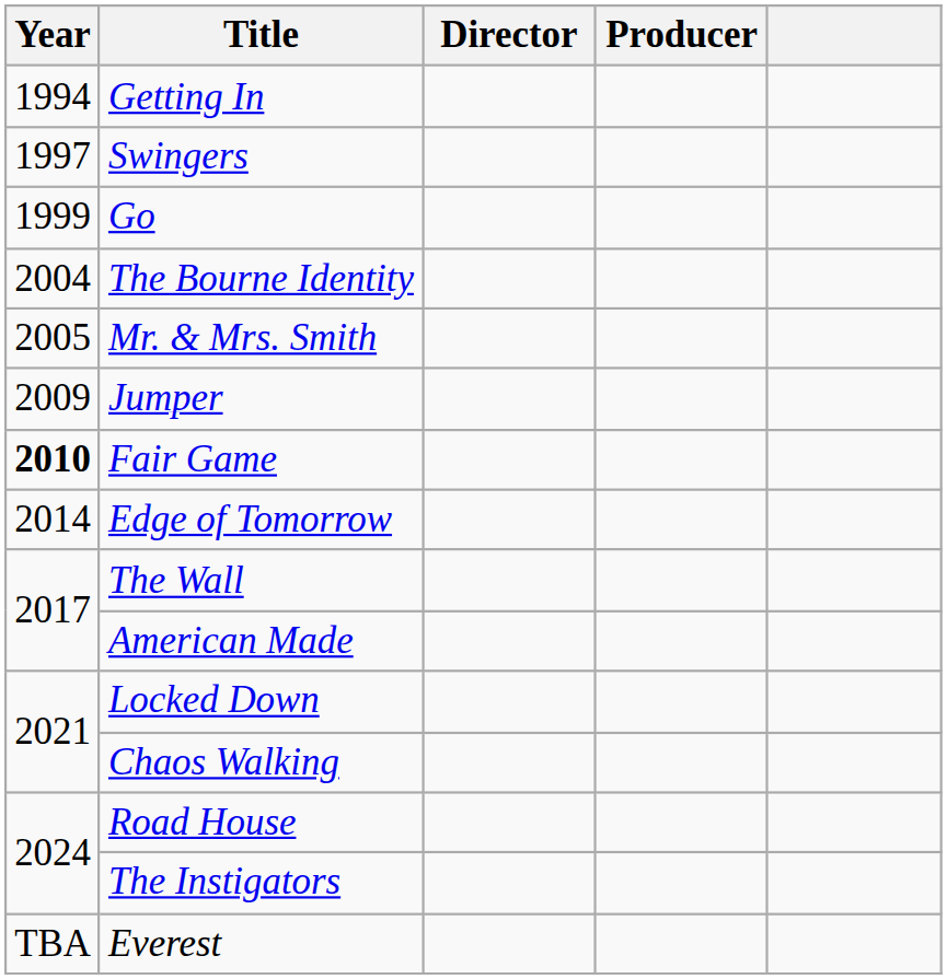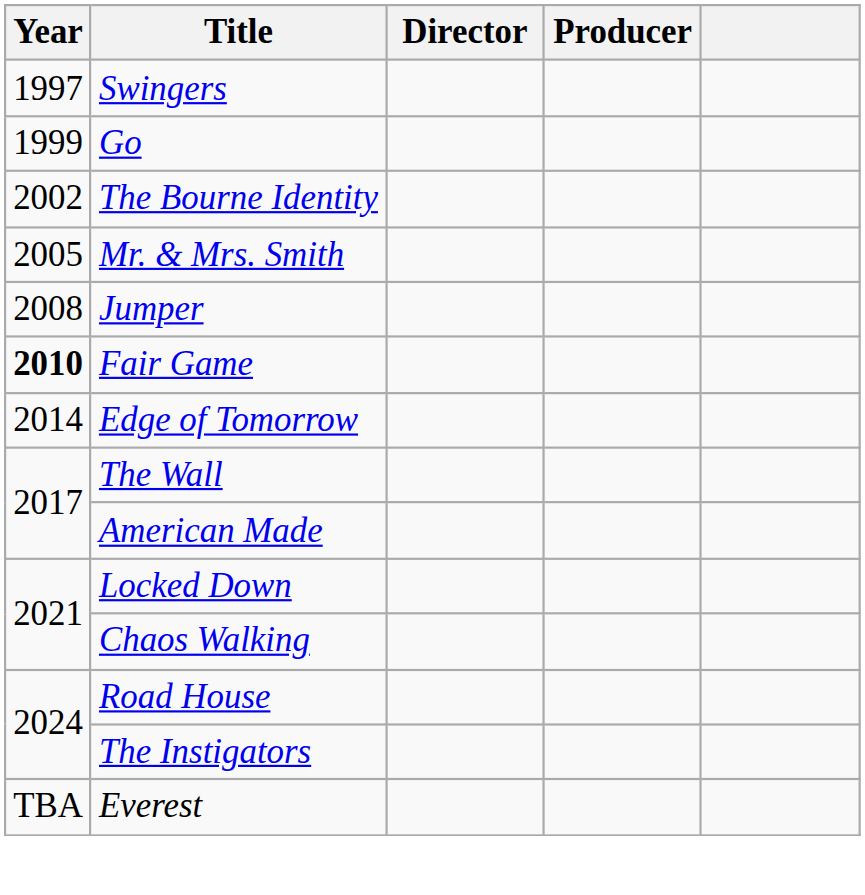 <table class="wikitable">
 <tr>
 <th>Year</th>
 <th>Title</th>
 <th width=65>Director</th>
 <th width=65>Producer</th>
 <th width=65></th>
-</tr>
-<tr>
-<td>1994</td>
-<td><em><a href='#'>Getting In</a></em></td>
-<td></td>
-<td></td>
-<td></td>
 </tr>
 <tr>
 <td>1997</td>
 <td><em><a href='#'>Swingers</a></em></td>
 <td></td>
 <td></td>
 <td></td>
 </tr>
 <tr>
 <td>1999</td>
 <td><em><a href='#'>Go</a></em></td>
 <td></td>
 <td></td>
 <td></td>
 </tr>
 <tr>
-<td>2004</td>
+<td>2002</td>
 <td><em><a href='#'>The Bourne Identity</a></em></td>
 <td></td>
 <td></td>
 <td></td>
 </tr>
 <tr>
 <td>2005</td>
 <td><em><a href='#'>Mr. & Mrs. Smith</a></em></td>
 <td></td>
 <td></td>
 <td></td>
 </tr>
 <tr>
-<td>2009</td>
+<td>2008</td>
 <td><em><a href='#'>Jumper</a></em></td>
 <td></td>
 <td></td>
 <td></td>
 </tr>
 <tr>
 <td><strong>2010</strong></td>
 <td><em><a href='#'>Fair Game</a></em></td>
 <td></td>
 <td></td>
 <td></td>
 </tr>
 <tr>
 <td>2014</td>
 <td><em><a href='#'>Edge of Tomorrow</a></em></td>
 <td></td>
 <td></td>
 <td></td>
 </tr>
 <tr>
 <td rowspan=2>2017</td>
 <td><em><a href='#'>The Wall</a></em></td>
 <td></td>
 <td></td>
 <td></td>
 </tr>
 <tr>
 <td><em><a href='#'>American Made</a></em></td>
 <td></td>
 <td></td>
 <td></td>
 </tr>
 <tr>
 <td rowspan=2>2021</td>
 <td><em><a href='#'>Locked Down</a></em></td>
 <td></td>
 <td></td>
 <td></td>
 </tr>
 <tr>
 <td><em><a href='#'>Chaos Walking</a></em></td>
 <td></td>
 <td></td>
 <td></td>
 </tr>
 <tr>
 <td rowspan=2>2024</td>
 <td><em><a href='#'>Road House</a></em></td>
 <td></td>
 <td></td>
 <td></td>
 </tr>
 <tr>
 <td><em><a href='#'>The Instigators</a></em></td>
 <td></td>
 <td></td>
 <td></td>
 </tr>
 <tr>
 <td>TBA</td>
 <td><em>Everest</em></td>
 <td></td>
 <td></td>
 <td></td>
 </tr>
 <tr>
 </tr>
 </table>
